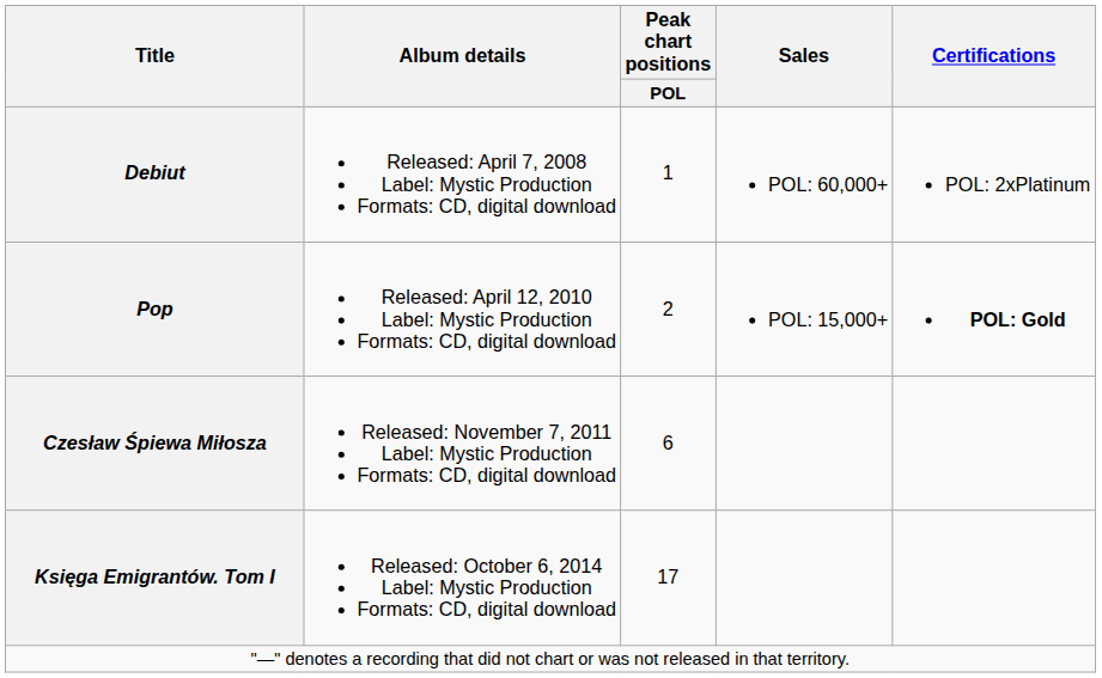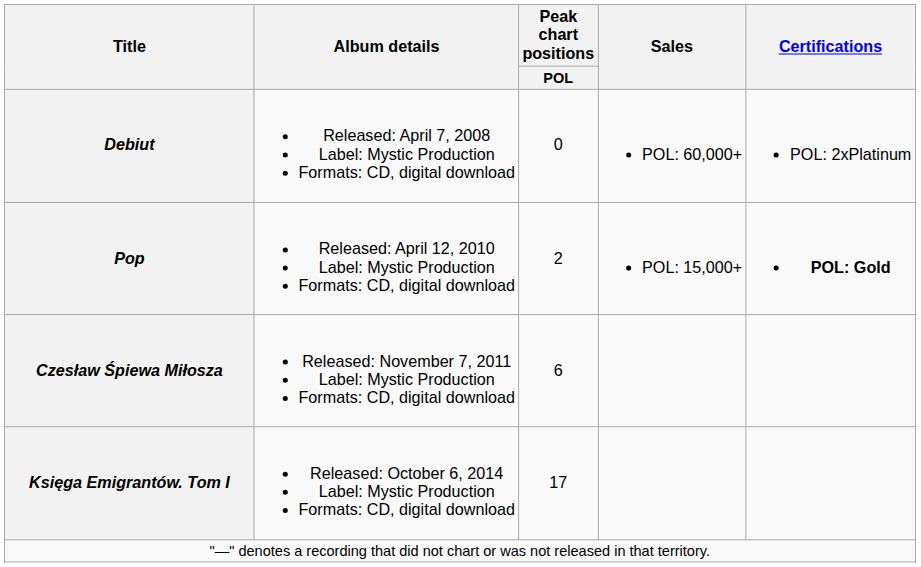 <table class="wikitable plainrowheaders" style="text-align:center;">
 <tr>
 <th scope="col" rowspan="2" style="width:15em;">Title</th>
 <th scope="col" rowspan="2">Album details</th>
 <th scope="col" colspan="1">Peak chart positions</th>
 <th scope="col" rowspan="2">Sales</th>
 <th scope="col" rowspan="2"><a href='#'>Certifications</a></th>
 </tr>
 <tr>
 <th scope="col" style="width:3em;font-size:90%;">POL<br></th>
 </tr>
 <tr>
 <th scope="row"><em>Debiut</em></th>
 <td><br><ul><li>Released: April 7, 2008</li><li>Label: Mystic Production</li><li>Formats: CD, digital download</li></ul></td>
-<td>1</td>
+<td>0</td>
 <td><br><ul><li>POL: 60,000+</li></ul></td>
 <td><br><ul><li>POL: 2xPlatinum</li></ul></td>
 </tr>
 <tr>
 <th scope="row"><em>Pop</em></th>
 <td><br><ul><li>Released: April 12, 2010</li><li>Label: Mystic Production</li><li>Formats: CD, digital download</li></ul></td>
 <td>2</td>
 <td><br><ul><li>POL: 15,000+</li></ul></td>
 <td><strong><br><ul><li>POL: Gold</li></ul></strong></td>
 </tr>
 <tr>
 <th scope="row"><em>Czesław Śpiewa Miłosza</em></th>
 <td><br><ul><li>Released: November 7, 2011</li><li>Label: Mystic Production</li><li>Formats: CD, digital download</li></ul></td>
 <td>6</td>
 <td></td>
 <td></td>
 </tr>
 <tr>
 <th scope="row"><em>Księga Emigrantów. Tom I</em></th>
 <td><br><ul><li>Released: October 6, 2014</li><li>Label: Mystic Production</li><li>Formats: CD, digital download</li></ul></td>
 <td>17</td>
 <td></td>
 <td></td>
 </tr>
 <tr>
 <td colspan="20" style="font-size:90%">"—" denotes a recording that did not chart or was not released in that territory.</td>
 </tr>
 </table>
